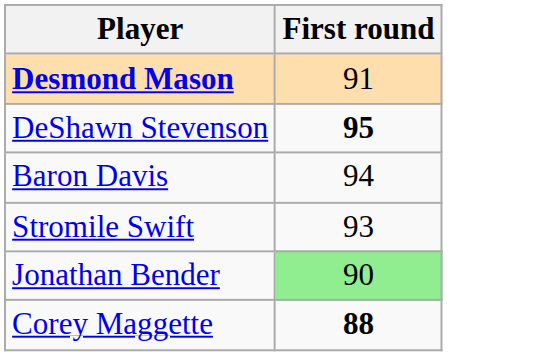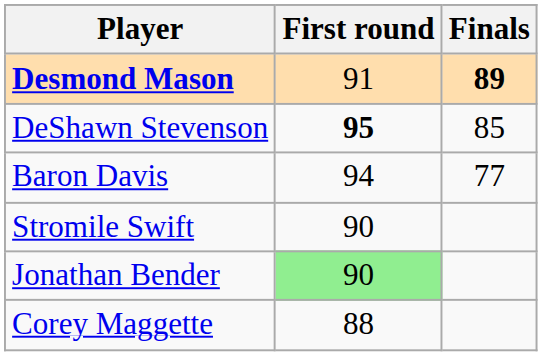 <table class="wikitable">
 <tr>
 <th>Player</th>
 <th>First round</th>
+<th>Finals</th>
 </tr>
 <tr style="background:#ffdead; text-align:center;">
 <td align=left><strong><a href='#'>Desmond Mason</a></strong> </td>
 <td>91 </td>
+<td><strong>89</strong> </td>
 </tr>
 <tr align=center>
 <td align=left><a href='#'>DeShawn Stevenson</a> </td>
 <td><strong>95</strong> </td>
+<td>85 </td>
 </tr>
 <tr align=center>
 <td align=left><a href='#'>Baron Davis</a> </td>
 <td>94 </td>
+<td>77 </td>
 </tr>
 <tr align=center>
 <td align=left><a href='#'>Stromile Swift</a> </td>
-<td>93 </td>
+<td>90 </td>
+<td></td>
 </tr>
 <tr align=center>
 <td align=left><a href='#'>Jonathan Bender</a> </td>
 <td style="background: lightgreen;">90 </td>
+<td></td>
 </tr>
 <tr align=center>
 <td align=left><a href='#'>Corey Maggette</a> </td>
-<td><strong>88 </strong></td>
+<td>88 </td>
+<td></td>
 </tr>
 </table>
